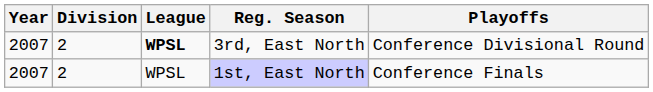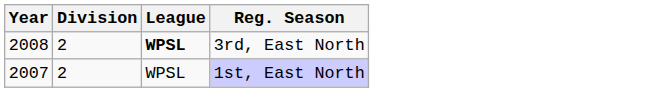 <table class="wikitable">
 <tr>
 <th>Year</th>
 <th>Division</th>
 <th>League</th>
 <th>Reg. Season</th>
-<th>Playoffs</th>
 </tr>
 <tr>
-<td>2007</td>
+<td>2008</td>
 <td>2</td>
 <td><strong>WPSL</strong></td>
 <td>3rd, East North</td>
-<td>Conference Divisional Round</td>
 </tr>
 <tr>
 <td>2007</td>
 <td>2</td>
 <td>WPSL</td>
 <td bgcolor=#ccccff>1st, East North</td>
-<td>Conference Finals</td>
 </tr>
 </table>
